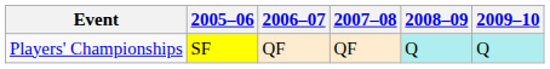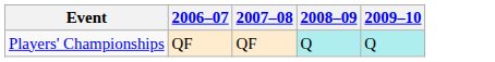 <table class="wikitable">
 <tr>
 <th>Event</th>
-<th><a href='#'>2005–06</a></th>
 <th><a href='#'>2006–07</a></th>
 <th><a href='#'>2007–08</a></th>
 <th><a href='#'>2008–09</a></th>
 <th><a href='#'>2009–10</a></th>
 </tr>
 <tr>
 <td><a href='#'>Players' Championships</a></td>
-<td style="background:yellow;">SF</td>
 <td style="background:#ffebcd;">QF</td>
 <td style="background:#ffebcd;">QF</td>
 <td style="background:#afeeee;">Q</td>
 <td style="background:#afeeee;">Q</td>
 </tr>
 </table>
